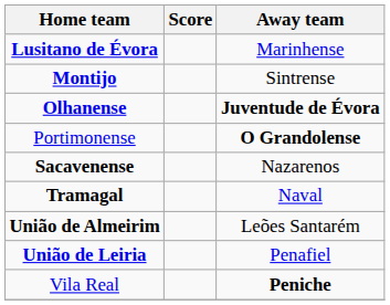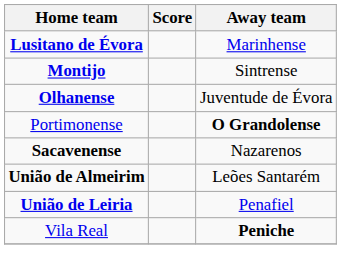 <table class="wikitable" style="text-align: center">
 <tr>
 <th>Home team</th>
 <th>Score</th>
 <th>Away team</th>
 </tr>
 <tr>
 <td><strong><a href='#'>Lusitano de Évora</a></strong> </td>
 <td></td>
 <td><a href='#'>Marinhense</a> </td>
 </tr>
 <tr>
 <td><strong><a href='#'>Montijo</a></strong> </td>
 <td></td>
 <td>Sintrense </td>
 </tr>
 <tr>
 <td><strong><a href='#'>Olhanense</a></strong> </td>
 <td></td>
-<td><strong>Juventude de Évora </strong></td>
+<td>Juventude de Évora </td>
 </tr>
 <tr>
 <td><a href='#'>Portimonense</a> </td>
 <td></td>
 <td><strong>O Grandolense</strong> </td>
 </tr>
 <tr>
 <td><strong>Sacavenense</strong> </td>
 <td></td>
 <td>Nazarenos </td>
-</tr>
-<tr>
-<td><strong>Tramagal</strong> </td>
-<td></td>
-<td><a href='#'>Naval</a> </td>
 </tr>
 <tr>
 <td><strong>União de Almeirim</strong> </td>
 <td></td>
 <td>Leões Santarém </td>
 </tr>
 <tr>
 <td><strong><a href='#'>União de Leiria</a></strong> </td>
 <td></td>
 <td><a href='#'>Penafiel</a> </td>
 </tr>
 <tr>
 <td><a href='#'>Vila Real</a> </td>
 <td></td>
 <td><strong>Peniche</strong> </td>
 </tr>
 <tr>
 </tr>
 </table>
